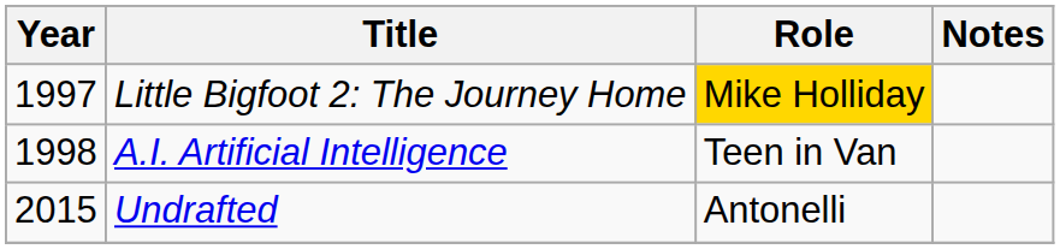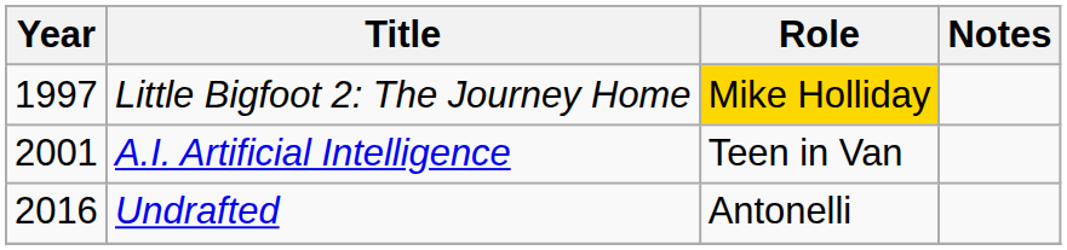 <table class="wikitable sortable">
 <tr>
 <th>Year</th>
 <th>Title</th>
 <th>Role</th>
 <th>Notes</th>
 </tr>
 <tr>
 <td>1997</td>
 <td><em>Little Bigfoot 2: The Journey Home</em></td>
 <td style="background: gold;">Mike Holliday</td>
 <td></td>
 </tr>
 <tr>
-<td>1998</td>
+<td>2001</td>
 <td><em><a href='#'>A.I. Artificial Intelligence</a></em></td>
 <td>Teen in Van</td>
 <td></td>
 </tr>
 <tr>
-<td>2015</td>
+<td>2016</td>
 <td><em><a href='#'>Undrafted</a></em></td>
 <td>Antonelli</td>
 <td></td>
 </tr>
 <tr>
 </tr>
 </table>
